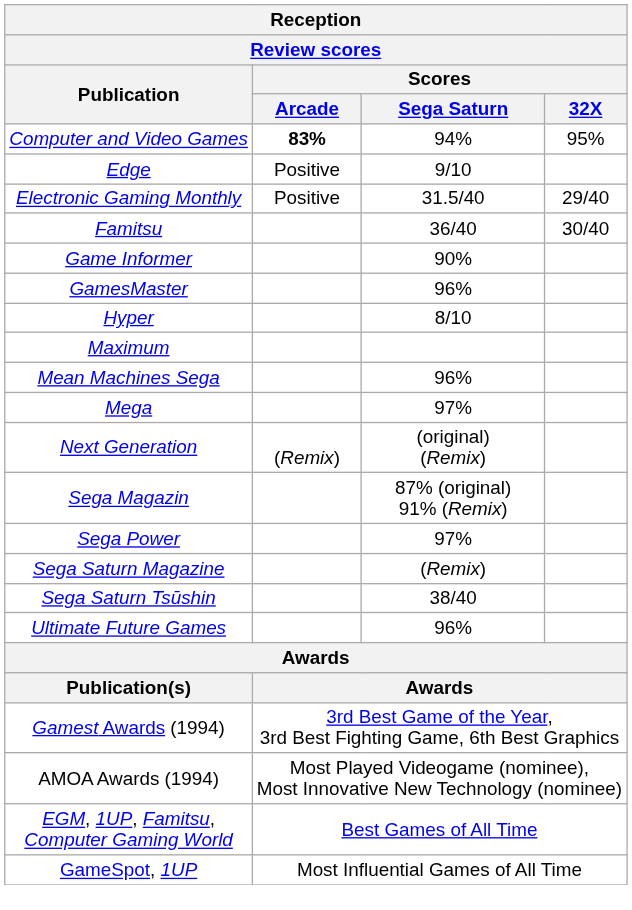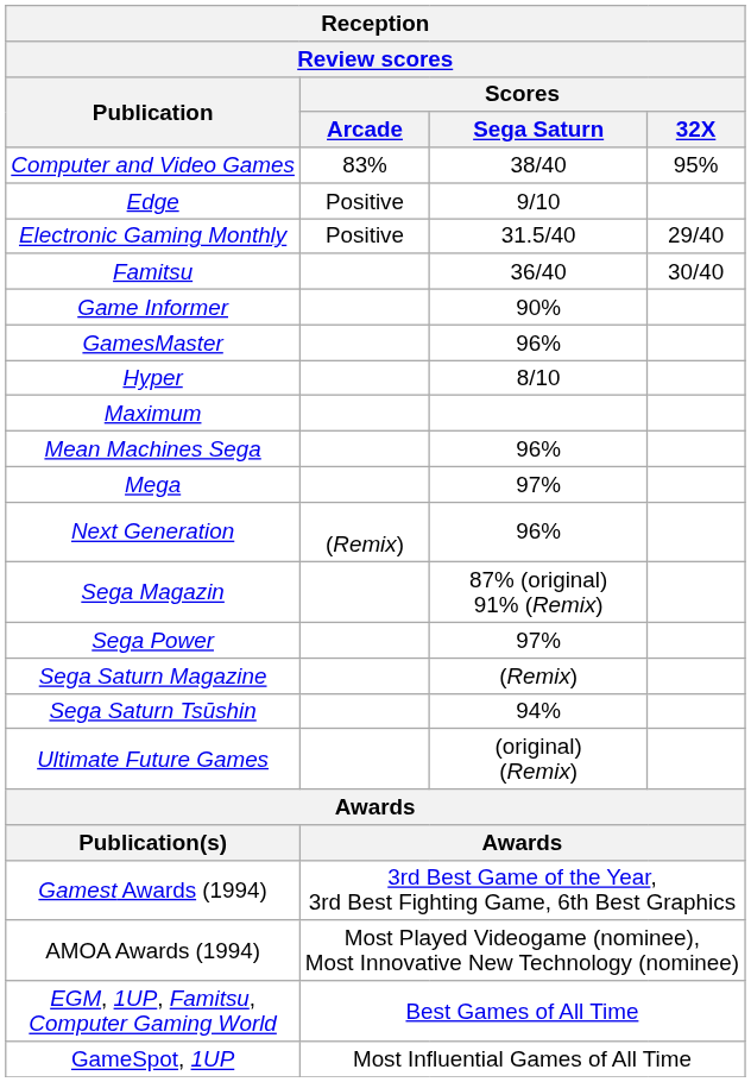 <table class="wikitable collapsible" style="float:right; font-size:90%; text-align:center; margin:1em; margin-top:0; padding:0; background:none;" cellpadding="0">
 <tr>
 <th colspan=4 style="font-size: 100%">Reception</th>
 </tr>
 <tr>
 <th colspan=4><a href='#'>Review scores</a></th>
 </tr>
 <tr>
 <th rowspan=2>Publication</th>
 <th colspan=3>Scores</th>
 </tr>
 <tr>
 <th><a href='#'>Arcade</a></th>
 <th><a href='#'>Sega Saturn</a></th>
 <th><a href='#'>32X</a></th>
 </tr>
 <tr>
 <td><em><a href='#'>Computer and Video Games</a></em></td>
-<td><strong>83%</strong></td>
-<td>94%</td>
+<td>83%</td>
+<td>38/40</td>
 <td>95%</td>
 </tr>
 <tr>
 <td><em><a href='#'>Edge</a></em></td>
 <td>Positive</td>
 <td>9/10</td>
 <td></td>
 </tr>
 <tr>
 <td><em><a href='#'>Electronic Gaming Monthly</a></em></td>
 <td>Positive</td>
 <td>31.5/40</td>
 <td>29/40</td>
 </tr>
 <tr>
 <td><em><a href='#'>Famitsu</a></em></td>
 <td></td>
 <td>36/40</td>
 <td>30/40</td>
 </tr>
 <tr>
 <td><em><a href='#'>Game Informer</a></em></td>
 <td></td>
 <td>90%</td>
 <td></td>
 </tr>
 <tr>
 <td><em><a href='#'>GamesMaster</a></em></td>
 <td></td>
 <td>96%</td>
 <td></td>
 </tr>
 <tr>
 <td><em><a href='#'>Hyper</a></em></td>
 <td></td>
 <td>8/10</td>
 <td></td>
 </tr>
 <tr>
 <td><em><a href='#'>Maximum</a></em></td>
 <td></td>
 <td></td>
 <td></td>
 </tr>
 <tr>
 <td><em><a href='#'>Mean Machines Sega</a></em></td>
 <td></td>
 <td>96%</td>
 <td></td>
 </tr>
 <tr>
 <td><em><a href='#'>Mega</a></em></td>
 <td></td>
 <td>97%</td>
 <td></td>
 </tr>
 <tr>
 <td><em><a href='#'>Next Generation</a></em></td>
 <td> <br> (<em>Remix</em>)</td>
-<td> (original) <br>  (<em>Remix</em>)</td>
+<td>96%</td>
 <td></td>
 </tr>
 <tr>
 <td><em><a href='#'>Sega Magazin</a></em></td>
 <td></td>
 <td>87% (original) <br> 91% (<em>Remix</em>)</td>
 <td></td>
 </tr>
 <tr>
 <td><em><a href='#'>Sega Power</a></em></td>
 <td></td>
 <td>97%</td>
 <td></td>
 </tr>
 <tr>
 <td><em><a href='#'>Sega Saturn Magazine</a></em></td>
 <td></td>
 <td> (<em>Remix</em>)</td>
 <td></td>
 </tr>
 <tr>
 <td><em><a href='#'>Sega Saturn Tsūshin</a></em></td>
 <td></td>
-<td>38/40</td>
+<td>94%</td>
 <td></td>
 </tr>
 <tr>
 <td><em><a href='#'>Ultimate Future Games</a></em></td>
 <td></td>
-<td>96%</td>
+<td> (original) <br>  (<em>Remix</em>)</td>
 <td></td>
 </tr>
 <tr>
 <th colspan=4>Awards</th>
 </tr>
 <tr>
 <th>Publication(s)</th>
 <th colspan=3>Awards</th>
 </tr>
 <tr>
 <td><a href='#'><em>Gamest</em> Awards</a> (1994)</td>
 <td colspan=3><a href='#'>3rd Best Game of the Year</a>, <br> 3rd Best Fighting Game, 6th Best Graphics</td>
 </tr>
 <tr>
 <td>AMOA Awards (1994)</td>
 <td colspan=3>Most Played Videogame (nominee), <br> Most Innovative New Technology (nominee)</td>
 </tr>
 <tr>
 <td><em><a href='#'>EGM</a></em>, <em><a href='#'>1UP</a></em>, <em><a href='#'>Famitsu</a></em>, <br> <em><a href='#'>Computer Gaming World</a></em></td>
 <td colspan=3><a href='#'>Best Games of All Time</a></td>
 </tr>
 <tr>
 <td><a href='#'>GameSpot</a>, <em><a href='#'>1UP</a></em></td>
 <td colspan=3>Most Influential Games of All Time</td>
 </tr>
 </table>
